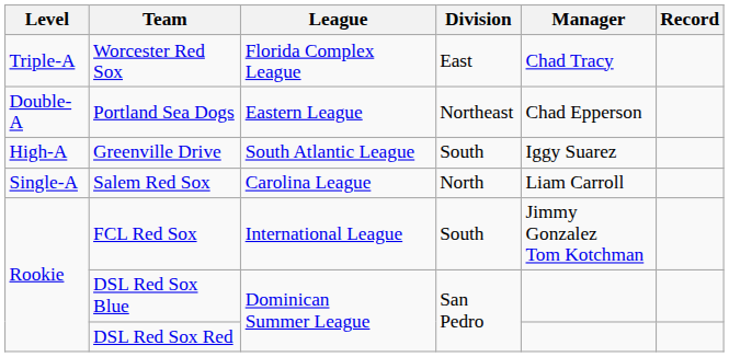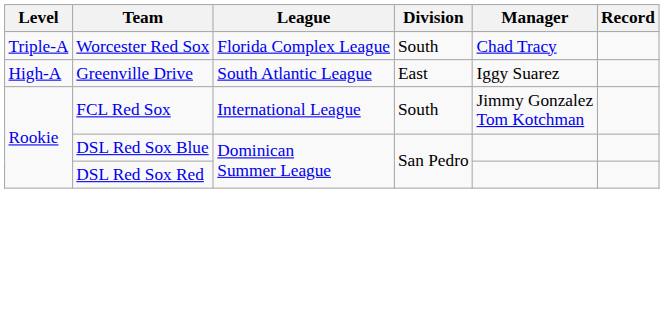 <table class="wikitable" style="text-align:left">
 <tr>
 <th>Level</th>
 <th>Team</th>
 <th>League</th>
 <th>Division</th>
 <th>Manager</th>
 <th>Record</th>
 </tr>
 <tr>
 <td><a href='#'>Triple-A</a></td>
 <td><a href='#'>Worcester Red Sox</a></td>
 <td><a href='#'>Florida Complex League</a></td>
-<td>East</td>
+<td>South</td>
 <td><a href='#'>Chad Tracy</a></td>
-<td></td>
-</tr>
-<tr>
-<td><a href='#'>Double-A</a></td>
-<td><a href='#'>Portland Sea Dogs</a></td>
-<td><a href='#'>Eastern League</a></td>
-<td>Northeast</td>
-<td>Chad Epperson</td>
 <td></td>
 </tr>
 <tr>
 <td><a href='#'>High-A</a></td>
 <td><a href='#'>Greenville Drive</a></td>
 <td><a href='#'>South Atlantic League</a></td>
-<td>South</td>
+<td>East</td>
 <td>Iggy Suarez</td>
-<td></td>
-</tr>
-<tr>
-<td><a href='#'>Single-A</a></td>
-<td><a href='#'>Salem Red Sox</a></td>
-<td><a href='#'>Carolina League</a></td>
-<td>North</td>
-<td>Liam Carroll</td>
 <td></td>
 </tr>
 <tr>
 <td rowspan=3><a href='#'>Rookie</a></td>
 <td><a href='#'>FCL Red Sox</a></td>
 <td><a href='#'>International League</a></td>
 <td>South</td>
 <td>Jimmy Gonzalez<br><a href='#'>Tom Kotchman</a></td>
 <td></td>
 </tr>
 <tr>
 <td><a href='#'>DSL Red Sox Blue</a></td>
 <td rowspan=2><a href='#'>Dominican<br>Summer League</a></td>
 <td rowspan=2>San Pedro</td>
 <td></td>
 <td></td>
 </tr>
 <tr>
 <td><a href='#'>DSL Red Sox Red</a></td>
 <td></td>
 <td></td>
 </tr>
 </table>
